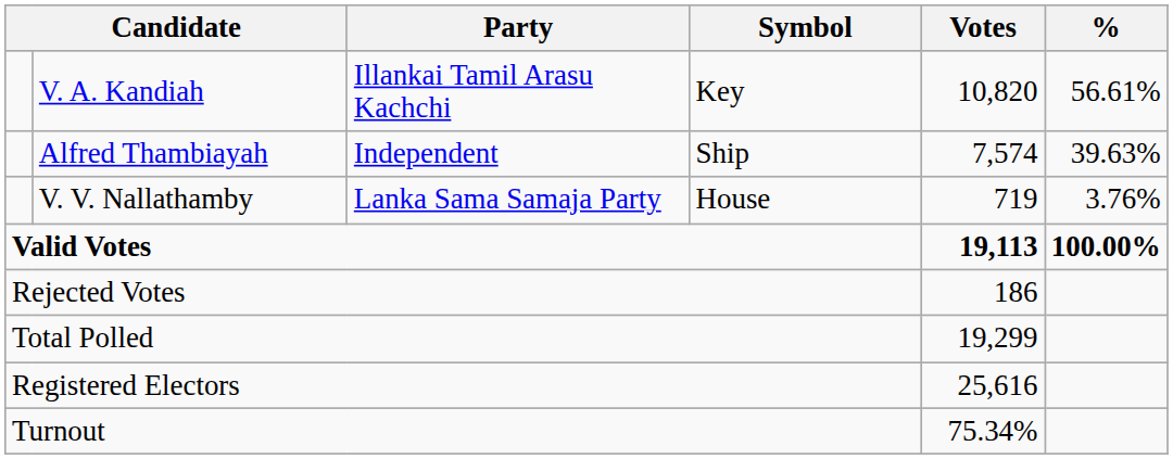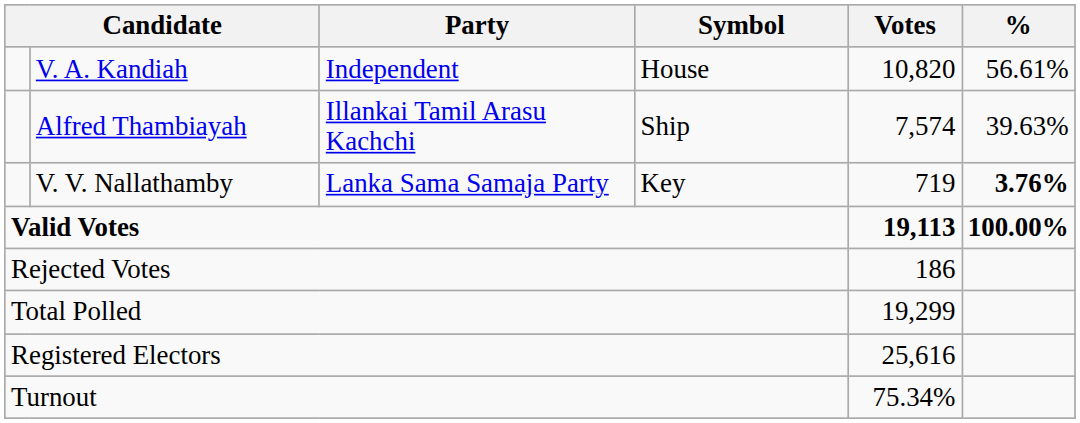 <table class="wikitable" border="1" style="text-align:right;">
 <tr>
 <th align=left colspan=2 width="180">Candidate</th>
 <th align=left width="180">Party</th>
 <th align=left width="120">Symbol</th>
 <th align=left width="60">Votes</th>
 <th align=left width="60">%</th>
 </tr>
 <tr>
 <td bgcolor=> </td>
 <td align=left><a href='#'>V. A. Kandiah</a></td>
-<td align=left><a href='#'>Illankai Tamil Arasu Kachchi</a></td>
-<td align=left>Key</td>
+<td align=left><a href='#'>Independent</a></td>
+<td align=left>House</td>
 <td>10,820</td>
 <td>56.61%</td>
 </tr>
 <tr>
 <td></td>
 <td align=left><a href='#'>Alfred Thambiayah</a></td>
-<td align=left><a href='#'>Independent</a></td>
+<td align=left><a href='#'>Illankai Tamil Arasu Kachchi</a></td>
 <td align=left>Ship</td>
 <td>7,574</td>
 <td>39.63%</td>
 </tr>
 <tr>
 <td bgcolor=> </td>
 <td align=left>V. V. Nallathamby</td>
 <td align=left><a href='#'>Lanka Sama Samaja Party</a></td>
-<td align=left>House</td>
+<td align=left>Key</td>
 <td>719</td>
-<td>3.76%</td>
+<td><strong>3.76%</strong></td>
 </tr>
 <tr>
 <td align=left colspan=4><strong>Valid Votes</strong></td>
 <td><strong>19,113</strong></td>
 <td><strong>100.00%</strong></td>
 </tr>
 <tr>
 <td align=left colspan=4>Rejected Votes</td>
 <td>186</td>
 <td></td>
 </tr>
 <tr>
 <td align=left colspan=4>Total Polled</td>
 <td>19,299</td>
 <td></td>
 </tr>
 <tr>
 <td align=left colspan=4>Registered Electors</td>
 <td>25,616</td>
 <td></td>
 </tr>
 <tr>
 <td align=left colspan=4>Turnout</td>
 <td>75.34%</td>
 </tr>
 </table>
